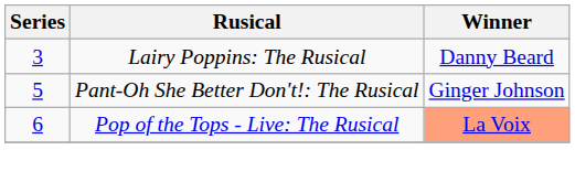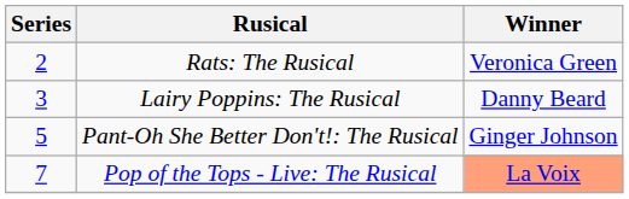 <table class="wikitable sortable" style="text-align:center;">
 <tr>
 <th>Series</th>
 <th>Rusical</th>
 <th>Winner</th>
+</tr>
+<tr>
+<td><a href='#'>2</a></td>
+<td><em>Rats: The Rusical</em></td>
+<td nowrap><a href='#'>Veronica Green</a></td>
 </tr>
 <tr>
 <td><a href='#'>3</a></td>
 <td nowrap><em>Lairy Poppins: The Rusical</em></td>
 <td><a href='#'>Danny Beard</a></td>
 </tr>
 <tr>
 <td><a href='#'>5</a></td>
 <td nowrap><em>Pant-Oh She Better Don't!: The Rusical</em></td>
 <td><a href='#'>Ginger Johnson</a></td>
 </tr>
 <tr>
-<td><a href='#'>6</a></td>
+<td><a href='#'>7</a></td>
 <td nowrap><em><a href='#'>Pop of the Tops - Live: The Rusical</a></em></td>
 <td style="background: lightsalmon;"><a href='#'>La Voix</a></td>
 </tr>
 <tr>
 </tr>
 </table>
